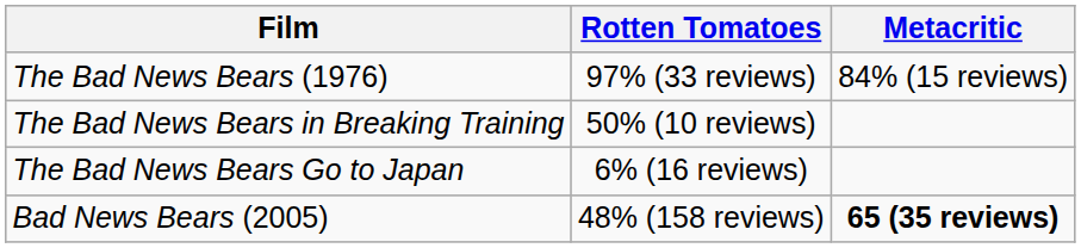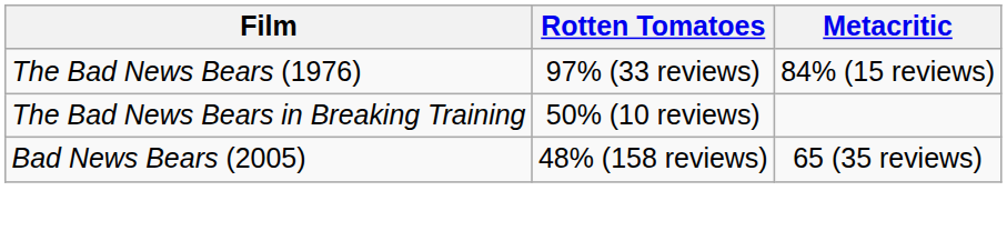 <table class="wikitable sortable" style="text-align: center;">
 <tr>
 <th>Film</th>
 <th><a href='#'>Rotten Tomatoes</a></th>
 <th><a href='#'>Metacritic</a></th>
 </tr>
 <tr>
 <td style="text-align:left;"><em>The Bad News Bears</em> (1976)</td>
 <td>97% (33 reviews)</td>
 <td>84% (15 reviews)</td>
 </tr>
 <tr>
 <td style="text-align:left;"><em>The Bad News Bears in Breaking Training</em></td>
 <td>50% (10 reviews)</td>
 <td></td>
 </tr>
 <tr>
-<td style="text-align:left;"><em>The Bad News Bears Go to Japan</em></td>
-<td>6% (16 reviews)</td>
-<td></td>
-</tr>
-<tr>
 <td style="text-align:left;"><em>Bad News Bears</em> (2005)</td>
 <td>48% (158 reviews)</td>
-<td><strong>65 (35 reviews)</strong></td>
+<td>65 (35 reviews)</td>
 </tr>
 </table>
